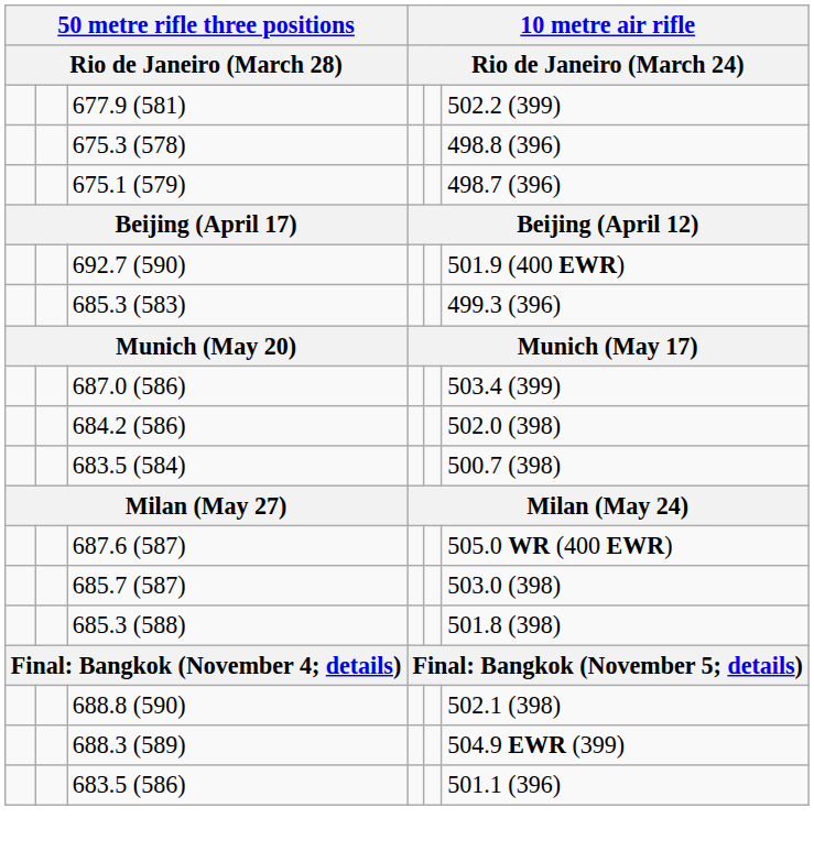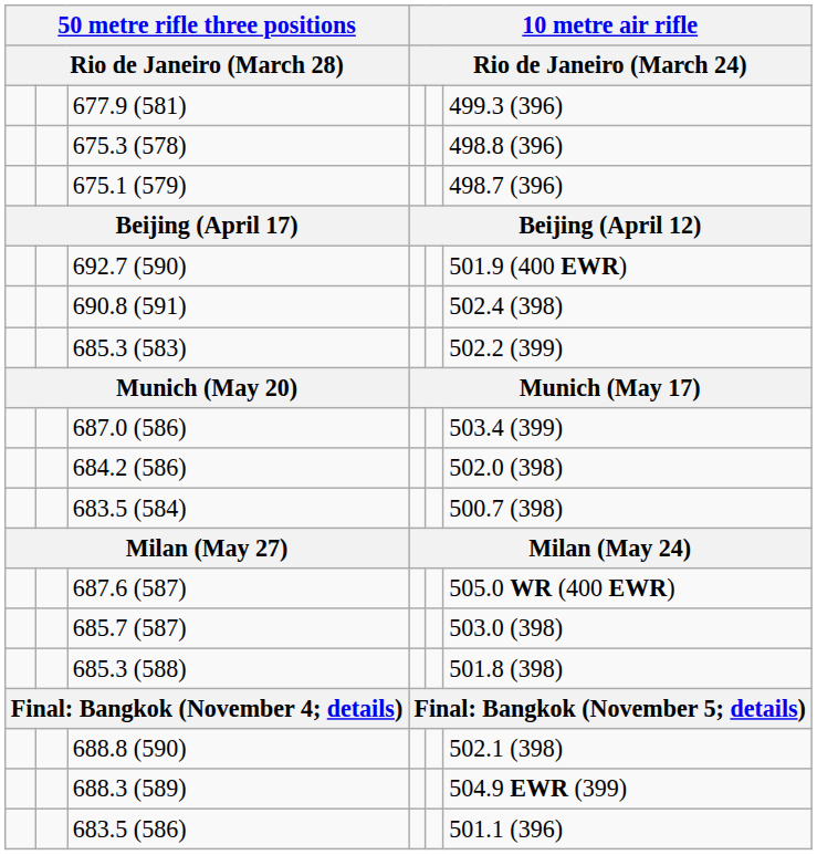 <table class="wikitable" style="font-size: 95%">
 <tr>
 <th colspan=3><a href='#'>50 metre rifle three positions</a></th>
 <th colspan=3><a href='#'>10 metre air rifle</a></th>
 </tr>
 <tr>
 <th colspan=3>Rio de Janeiro (March 28)</th>
 <th colspan=3>Rio de Janeiro (March 24)</th>
 </tr>
 <tr>
 <td></td>
 <td></td>
 <td>677.9 (581)</td>
 <td></td>
 <td></td>
-<td>502.2 (399)</td>
+<td>499.3 (396)</td>
 </tr>
 <tr>
 <td></td>
 <td></td>
 <td>675.3 (578)</td>
 <td></td>
 <td></td>
 <td>498.8 (396)</td>
 </tr>
 <tr>
 <td></td>
 <td></td>
 <td>675.1 (579)</td>
 <td></td>
 <td></td>
 <td>498.7 (396)</td>
 </tr>
 <tr>
 <th colspan=3>Beijing (April 17)</th>
 <th colspan=3>Beijing (April 12)</th>
 </tr>
 <tr>
 <td></td>
 <td></td>
 <td>692.7 (590)</td>
 <td></td>
 <td></td>
 <td>501.9 (400 <strong>EWR</strong>)</td>
 </tr>
 <tr>
 <td></td>
 <td></td>
+<td>690.8 (591)</td>
+<td></td>
+<td></td>
+<td>502.4 (398)</td>
+</tr>
+<tr>
+<td></td>
+<td></td>
 <td>685.3 (583)</td>
 <td></td>
 <td></td>
-<td>499.3 (396)</td>
+<td>502.2 (399)</td>
 </tr>
 <tr>
 <th colspan=3>Munich (May 20)</th>
 <th colspan=3>Munich (May 17)</th>
 </tr>
 <tr>
 <td></td>
 <td></td>
 <td>687.0 (586)</td>
 <td></td>
 <td></td>
 <td>503.4 (399)</td>
 </tr>
 <tr>
 <td></td>
 <td></td>
 <td>684.2 (586)</td>
 <td></td>
 <td></td>
 <td>502.0 (398)</td>
 </tr>
 <tr>
 <td></td>
 <td></td>
 <td>683.5 (584)</td>
 <td></td>
 <td></td>
 <td>500.7 (398)</td>
 </tr>
 <tr>
 <th colspan=3>Milan (May 27)</th>
 <th colspan=3>Milan (May 24)</th>
 </tr>
 <tr>
 <td></td>
 <td></td>
 <td>687.6 (587)</td>
 <td></td>
 <td></td>
 <td>505.0 <strong>WR</strong> (400 <strong>EWR</strong>)</td>
 </tr>
 <tr>
 <td></td>
 <td></td>
 <td>685.7 (587)</td>
 <td></td>
 <td></td>
 <td>503.0 (398)</td>
 </tr>
 <tr>
 <td></td>
 <td></td>
 <td>685.3 (588)</td>
 <td></td>
 <td></td>
 <td>501.8 (398)</td>
 </tr>
 <tr>
 <th colspan=3>Final: Bangkok (November 4; <a href='#'>details</a>)</th>
 <th colspan=3>Final: Bangkok (November 5; <a href='#'>details</a>)</th>
 </tr>
 <tr>
 <td></td>
 <td></td>
 <td>688.8 (590)</td>
 <td></td>
 <td></td>
 <td>502.1 (398)</td>
 </tr>
 <tr>
 <td></td>
 <td></td>
 <td>688.3 (589)</td>
 <td></td>
 <td></td>
 <td>504.9 <strong>EWR</strong> (399)</td>
 </tr>
 <tr>
 <td></td>
 <td></td>
 <td>683.5 (586)</td>
 <td></td>
 <td></td>
 <td>501.1 (396)</td>
 </tr>
 </table>
